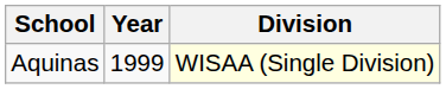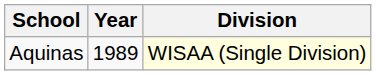 <table class="wikitable">
 <tr>
 <th>School</th>
 <th>Year</th>
 <th>Division</th>
 </tr>
 <tr>
 <td>Aquinas</td>
-<td>1999</td>
+<td>1989</td>
 <td style="background: lightyellow;">WISAA (Single Division)</td>
 </tr>
 </table>
